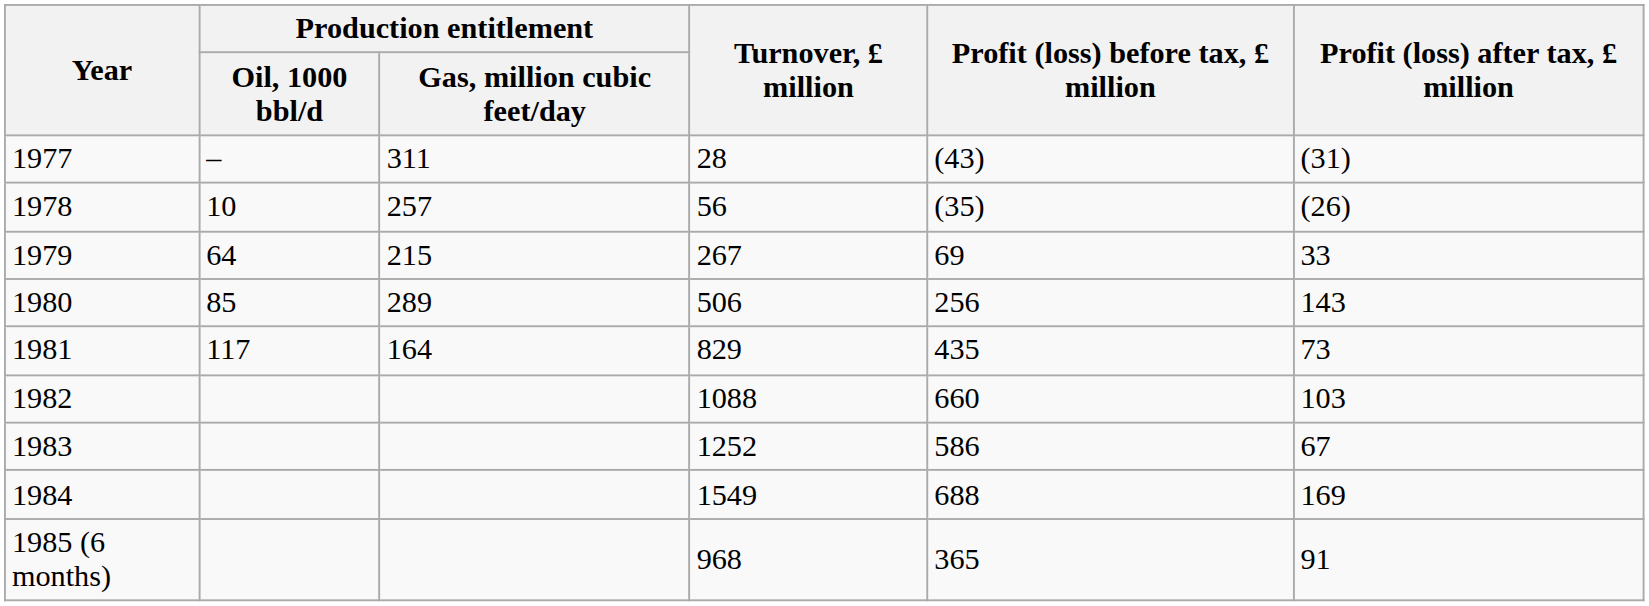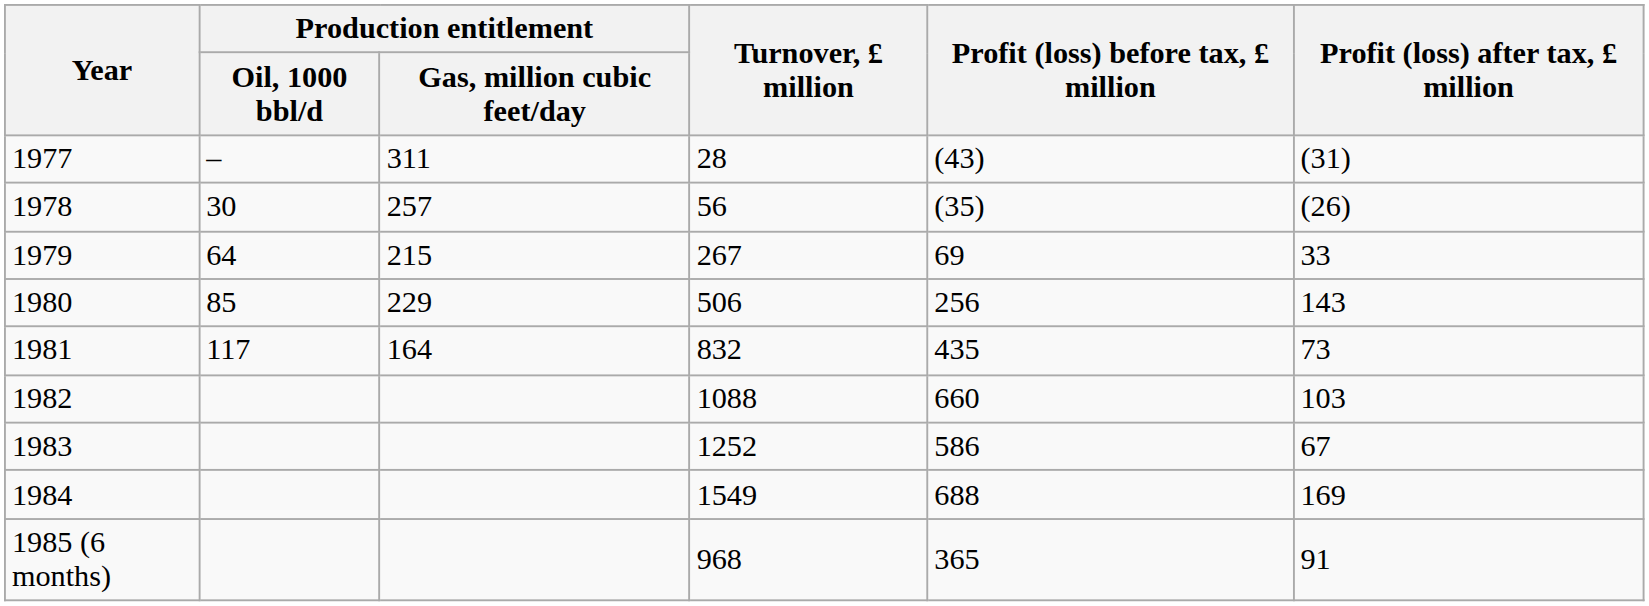 <table class="wikitable">
 <tr>
 <th rowspan="2">Year</th>
 <th colspan="2">Production entitlement</th>
 <th rowspan="2">Turnover, £ million</th>
 <th rowspan="2">Profit (loss) before tax, £ million</th>
 <th rowspan="2">Profit (loss) after tax, £ million</th>
 </tr>
 <tr>
 <th>Oil, 1000 bbl/d</th>
 <th>Gas, million cubic feet/day</th>
 </tr>
 <tr>
 <td>1977</td>
 <td>–</td>
 <td>311</td>
 <td>28</td>
 <td>(43)</td>
 <td>(31)</td>
 </tr>
 <tr>
 <td>1978</td>
-<td>10</td>
+<td>30</td>
 <td>257</td>
 <td>56</td>
 <td>(35)</td>
 <td>(26)</td>
 </tr>
 <tr>
 <td>1979</td>
 <td>64</td>
 <td>215</td>
 <td>267</td>
 <td>69</td>
 <td>33</td>
 </tr>
 <tr>
 <td>1980</td>
 <td>85</td>
-<td>289</td>
+<td>229</td>
 <td>506</td>
 <td>256</td>
 <td>143</td>
 </tr>
 <tr>
 <td>1981</td>
 <td>117</td>
 <td>164</td>
-<td>829</td>
+<td>832</td>
 <td>435</td>
 <td>73</td>
 </tr>
 <tr>
 <td>1982</td>
 <td></td>
 <td></td>
 <td>1088</td>
 <td>660</td>
 <td>103</td>
 </tr>
 <tr>
 <td>1983</td>
 <td></td>
 <td></td>
 <td>1252</td>
 <td>586</td>
 <td>67</td>
 </tr>
 <tr>
 <td>1984</td>
 <td></td>
 <td></td>
 <td>1549</td>
 <td>688</td>
 <td>169</td>
 </tr>
 <tr>
 <td>1985 (6 months)</td>
 <td></td>
 <td></td>
 <td>968</td>
 <td>365</td>
 <td>91</td>
 </tr>
 </table>
